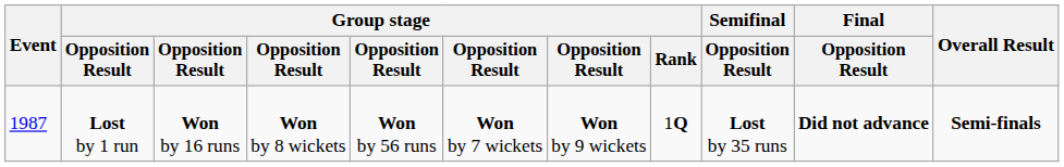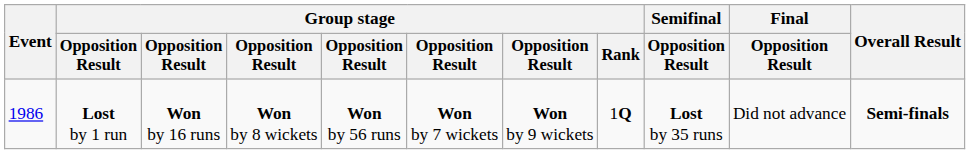 <table class=wikitable style=font-size:90%;text-align:center>
 <tr>
 <th rowspan=2>Event</th>
 <th colspan=7>Group stage</th>
 <th>Semifinal</th>
 <th>Final</th>
 <th rowspan=2>Overall Result</th>
 </tr>
 <tr style=font-size:95%>
 <th>Opposition<br>Result</th>
 <th>Opposition<br>Result</th>
 <th>Opposition<br>Result</th>
 <th>Opposition<br>Result</th>
 <th>Opposition<br>Result</th>
 <th>Opposition<br>Result</th>
 <th>Rank</th>
 <th>Opposition<br>Result</th>
 <th>Opposition<br>Result</th>
 </tr>
 <tr>
-<td align=left><a href='#'>1987</a></td>
+<td align=left><a href='#'>1986</a></td>
 <td><br><strong>Lost</strong> <br> by 1 run</td>
 <td><br><strong>Won</strong> <br> by 16 runs</td>
 <td><br><strong>Won</strong> <br> by 8 wickets</td>
 <td><br><strong>Won</strong> <br> by 56 runs</td>
 <td><br><strong>Won</strong> <br> by 7 wickets</td>
 <td><br><strong>Won</strong> <br> by 9 wickets</td>
 <td>1<strong>Q</strong></td>
 <td><br><strong>Lost</strong> <br> by 35 runs</td>
-<td><strong>Did not advance</strong></td>
+<td>Did not advance</td>
 <td><strong>Semi-finals</strong></td>
 </tr>
 </table>
